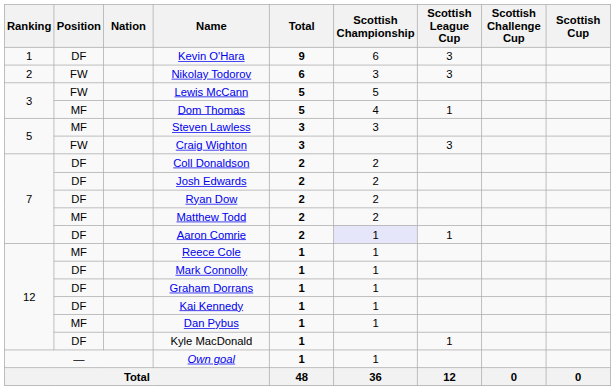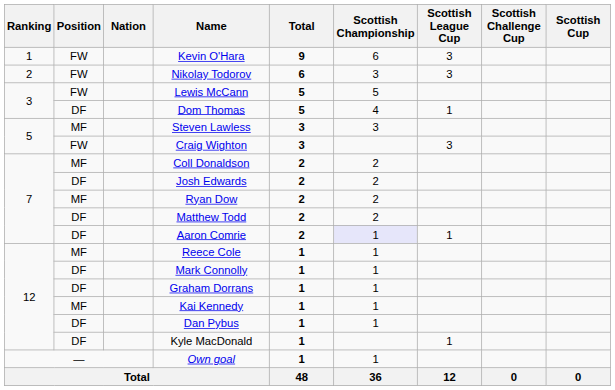 <table class="wikitable" style="font-size: 95%; text-align: center;">
 <tr>
 <th width=60>Ranking</th>
 <th width=60>Position</th>
 <th width=60>Nation</th>
 <th width=150>Name</th>
 <th width=80><strong>Total</strong></th>
 <th width=80>Scottish Championship</th>
 <th width=80>Scottish League Cup</th>
 <th width=80>Scottish Challenge Cup</th>
 <th width=80>Scottish Cup</th>
 </tr>
 <tr>
 <td>1</td>
-<td>DF</td>
+<td>FW</td>
 <td></td>
 <td><a href='#'>Kevin O'Hara</a></td>
 <td><strong>9</strong></td>
 <td>6</td>
 <td>3</td>
 <td></td>
 <td></td>
 </tr>
 <tr>
 <td>2</td>
 <td>FW</td>
 <td></td>
 <td><a href='#'>Nikolay Todorov</a></td>
 <td><strong>6</strong></td>
 <td>3</td>
 <td>3</td>
 <td></td>
 <td></td>
 </tr>
 <tr>
 <td rowspan=2>3</td>
 <td>FW</td>
 <td></td>
 <td><a href='#'>Lewis McCann</a></td>
 <td><strong>5</strong></td>
 <td>5</td>
 <td></td>
 <td></td>
 <td></td>
 </tr>
 <tr>
-<td>MF</td>
+<td>DF</td>
 <td></td>
 <td><a href='#'>Dom Thomas</a></td>
 <td><strong>5</strong></td>
 <td>4</td>
 <td>1</td>
 <td></td>
 <td></td>
 </tr>
 <tr>
 <td rowspan=2>5</td>
 <td>MF</td>
 <td></td>
 <td><a href='#'>Steven Lawless</a></td>
 <td><strong>3</strong></td>
 <td>3</td>
 <td></td>
 <td></td>
 <td></td>
 </tr>
 <tr>
 <td>FW</td>
 <td></td>
 <td><a href='#'>Craig Wighton</a></td>
 <td><strong>3</strong></td>
 <td></td>
 <td>3</td>
 <td></td>
 <td></td>
 </tr>
 <tr>
 <td rowspan=5>7</td>
-<td>DF</td>
+<td>MF</td>
 <td></td>
 <td><a href='#'>Coll Donaldson</a></td>
 <td><strong>2</strong></td>
 <td>2</td>
 <td></td>
 <td></td>
 <td></td>
 </tr>
 <tr>
 <td>DF</td>
 <td></td>
 <td><a href='#'>Josh Edwards</a></td>
 <td><strong>2</strong></td>
 <td>2</td>
 <td></td>
 <td></td>
 <td></td>
 </tr>
 <tr>
-<td>DF</td>
+<td>MF</td>
 <td></td>
 <td><a href='#'>Ryan Dow</a></td>
 <td><strong>2</strong></td>
 <td>2</td>
 <td></td>
 <td></td>
 <td></td>
 </tr>
 <tr>
-<td>MF</td>
+<td>DF</td>
 <td></td>
 <td><a href='#'>Matthew Todd</a></td>
 <td><strong>2</strong></td>
 <td>2</td>
 <td></td>
 <td></td>
 <td></td>
 </tr>
 <tr>
 <td>DF</td>
 <td></td>
 <td><a href='#'>Aaron Comrie</a></td>
 <td><strong>2</strong></td>
 <td style="background: lavender;">1</td>
 <td>1</td>
 <td></td>
 <td></td>
 </tr>
 <tr>
 <td rowspan=6>12</td>
 <td>MF</td>
 <td></td>
 <td><a href='#'>Reece Cole</a></td>
 <td><strong>1</strong></td>
 <td>1</td>
 <td></td>
 <td></td>
 <td></td>
 </tr>
 <tr>
 <td>DF</td>
 <td></td>
 <td><a href='#'>Mark Connolly</a></td>
 <td><strong>1</strong></td>
 <td>1</td>
 <td></td>
 <td></td>
 <td></td>
 </tr>
 <tr>
 <td>DF</td>
 <td></td>
 <td><a href='#'>Graham Dorrans</a></td>
 <td><strong>1</strong></td>
 <td>1</td>
 <td></td>
 <td></td>
 <td></td>
 </tr>
 <tr>
-<td>DF</td>
+<td>MF</td>
 <td></td>
 <td><a href='#'>Kai Kennedy</a></td>
 <td><strong>1</strong></td>
 <td>1</td>
 <td></td>
 <td></td>
 <td></td>
 </tr>
 <tr>
-<td>MF</td>
+<td>DF</td>
 <td></td>
 <td><a href='#'>Dan Pybus</a></td>
 <td><strong>1</strong></td>
 <td>1</td>
 <td></td>
 <td></td>
 <td></td>
 </tr>
 <tr>
 <td>DF</td>
 <td></td>
 <td>Kyle MacDonald</td>
 <td><strong>1</strong></td>
 <td></td>
 <td>1</td>
 <td></td>
 <td></td>
 </tr>
 <tr>
 <td colspan="3">—</td>
 <td><em><a href='#'>Own goal</a></em></td>
 <td><strong>1</strong></td>
 <td>1</td>
 <td></td>
 <td></td>
 <td></td>
 </tr>
 <tr>
 <th colspan=4>Total</th>
 <th>48</th>
 <th>36</th>
 <th>12</th>
 <th>0</th>
 <th>0</th>
 </tr>
 </table>
